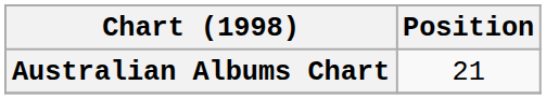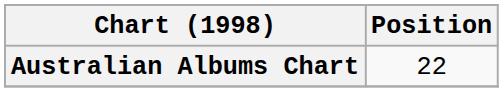 <table class="wikitable sortable plainrowheaders" style="text-align:center">
 <tr>
 <th scope="col">Chart (1998)</th>
 <th scope="col">Position</th>
 </tr>
 <tr>
 <th scope="row">Australian Albums Chart</th>
-<td>21</td>
+<td>22</td>
 </tr>
 <tr>
 </tr>
 </table>
